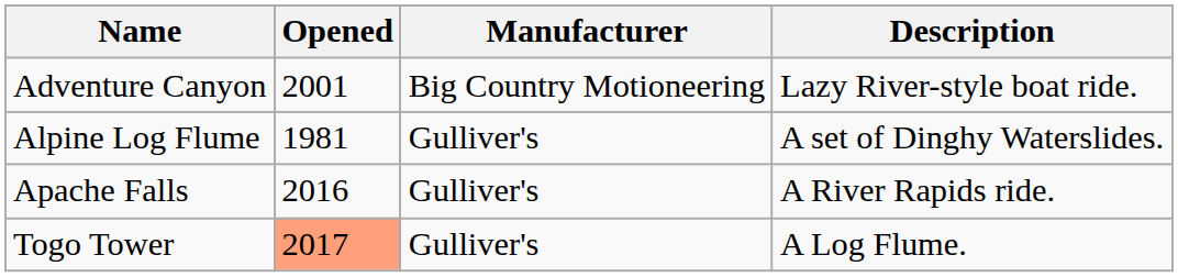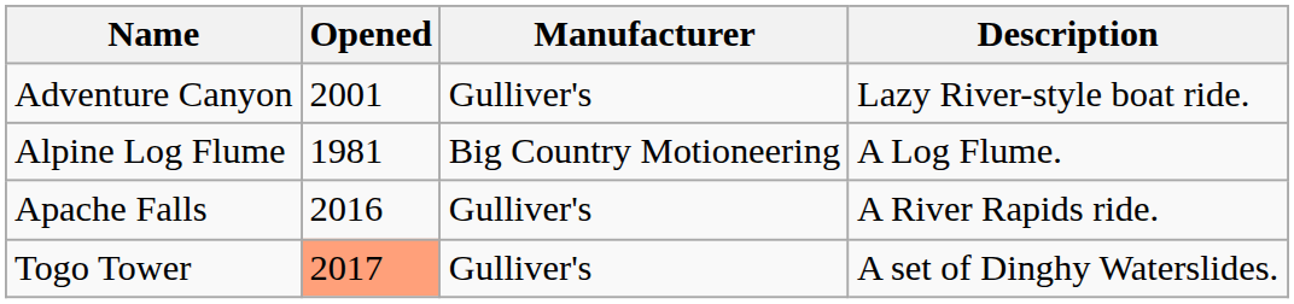 <table class="wikitable">
 <tr>
 <th>Name</th>
 <th>Opened</th>
 <th>Manufacturer</th>
 <th>Description</th>
 </tr>
 <tr>
 <td>Adventure Canyon</td>
 <td>2001</td>
-<td>Big Country Motioneering</td>
+<td>Gulliver's</td>
 <td>Lazy River-style boat ride.</td>
 </tr>
 <tr>
 <td>Alpine Log Flume</td>
 <td>1981</td>
-<td>Gulliver's</td>
-<td>A set of Dinghy Waterslides.</td>
+<td>Big Country Motioneering</td>
+<td>A Log Flume.</td>
 </tr>
 <tr>
 <td>Apache Falls</td>
 <td>2016</td>
 <td>Gulliver's</td>
 <td>A River Rapids ride.</td>
 </tr>
 <tr>
 <td>Togo Tower</td>
 <td style="background: lightsalmon;">2017</td>
 <td>Gulliver's</td>
-<td>A Log Flume.</td>
+<td>A set of Dinghy Waterslides.</td>
 </tr>
 </table>
